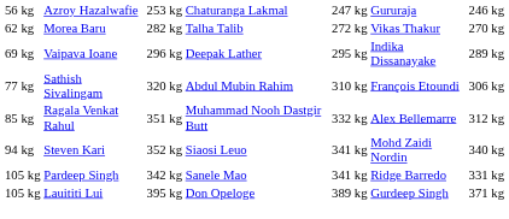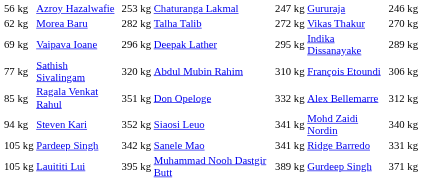 <table>
 <tr>
 <td>56 kg</td>
 <td><a href='#'>Azroy Hazalwafie</a><br></td>
 <td>253 kg</td>
 <td><a href='#'>Chaturanga Lakmal</a><br></td>
 <td>247 kg</td>
 <td><a href='#'>Gururaja</a><br></td>
 <td>246 kg</td>
 </tr>
 <tr>
 <td>62 kg</td>
 <td><a href='#'>Morea Baru</a><br></td>
 <td>282 kg</td>
 <td><a href='#'>Talha Talib</a><br></td>
 <td>272 kg</td>
 <td><a href='#'>Vikas Thakur</a><br></td>
 <td>270 kg</td>
 </tr>
 <tr>
 <td>69 kg</td>
 <td><a href='#'>Vaipava Ioane</a><br></td>
 <td>296 kg</td>
 <td><a href='#'>Deepak Lather</a><br></td>
 <td>295 kg</td>
 <td><a href='#'>Indika Dissanayake</a><br></td>
 <td>289 kg</td>
 </tr>
 <tr>
 <td>77 kg</td>
 <td><a href='#'>Sathish Sivalingam</a><br></td>
 <td>320 kg</td>
 <td><a href='#'>Abdul Mubin Rahim</a><br></td>
 <td>310 kg</td>
 <td><a href='#'>François Etoundi</a><br></td>
 <td>306 kg</td>
 </tr>
 <tr>
 <td>85 kg</td>
 <td><a href='#'>Ragala Venkat Rahul</a><br></td>
 <td>351 kg</td>
-<td><a href='#'>Muhammad Nooh Dastgir Butt</a><br></td>
+<td><a href='#'>Don Opeloge</a><br></td>
 <td>332 kg</td>
 <td><a href='#'>Alex Bellemarre</a><br></td>
 <td>312 kg</td>
 </tr>
 <tr>
 <td>94 kg</td>
 <td><a href='#'>Steven Kari</a><br></td>
 <td>352 kg</td>
 <td><a href='#'>Siaosi Leuo</a><br></td>
 <td>341 kg</td>
 <td><a href='#'>Mohd Zaidi Nordin</a><br></td>
 <td>340 kg</td>
 </tr>
 <tr>
 <td>105 kg</td>
 <td><a href='#'>Pardeep Singh</a><br></td>
 <td>342 kg</td>
 <td><a href='#'>Sanele Mao</a><br></td>
 <td>341 kg</td>
 <td><a href='#'>Ridge Barredo</a><br></td>
 <td>331 kg</td>
 </tr>
 <tr>
 <td>105 kg</td>
 <td><a href='#'>Lauititi Lui</a><br></td>
 <td>395 kg</td>
-<td><a href='#'>Don Opeloge</a><br></td>
+<td><a href='#'>Muhammad Nooh Dastgir Butt</a><br></td>
 <td>389 kg</td>
 <td><a href='#'>Gurdeep Singh</a><br></td>
 <td>371 kg</td>
 </tr>
 </table>
